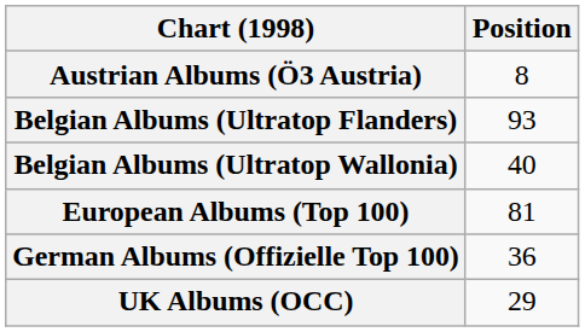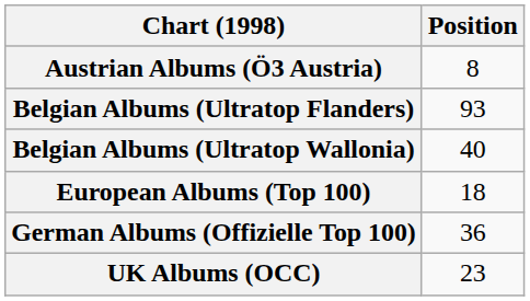 <table class="wikitable sortable plainrowheaders" style="text-align:center">
 <tr>
 <th scope="col">Chart (1998)</th>
 <th scope="col">Position</th>
 </tr>
 <tr>
 <th scope="row">Austrian Albums (Ö3 Austria)</th>
 <td>8</td>
 </tr>
 <tr>
 <th scope="row">Belgian Albums (Ultratop Flanders)</th>
 <td>93</td>
 </tr>
 <tr>
 <th scope="row">Belgian Albums (Ultratop Wallonia)</th>
 <td>40</td>
 </tr>
 <tr>
 <th scope="row">European Albums (Top 100)</th>
-<td>81</td>
+<td>18</td>
 </tr>
 <tr>
 <th scope="row">German Albums (Offizielle Top 100)</th>
 <td>36</td>
 </tr>
 <tr>
 <th scope="row">UK Albums (OCC)</th>
-<td>29</td>
+<td>23</td>
 </tr>
 </table>
